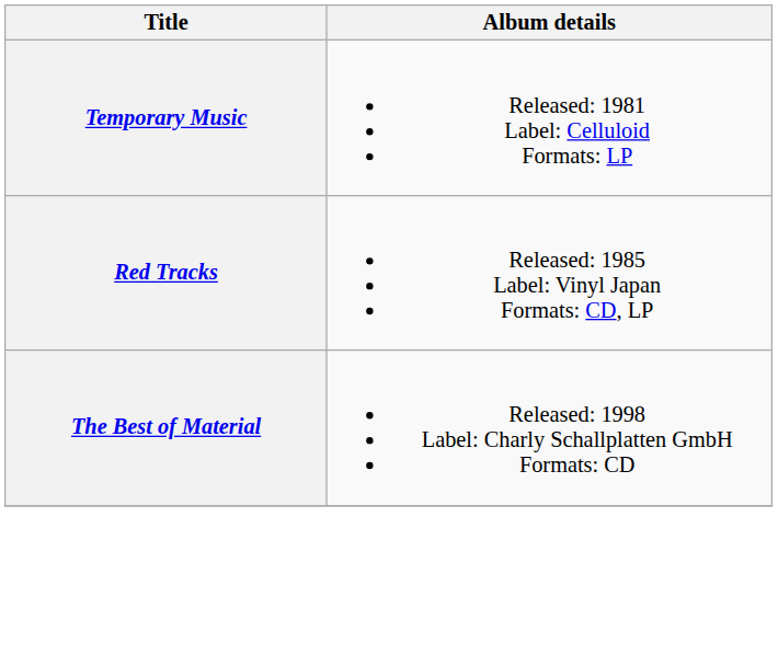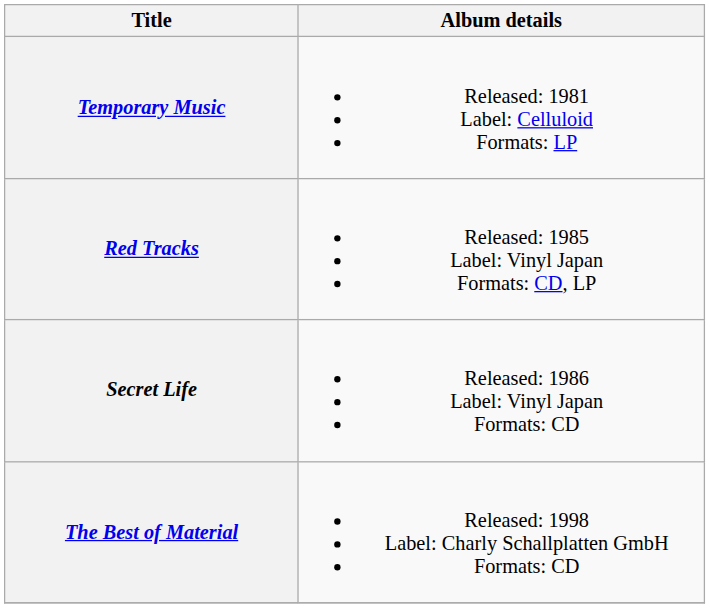 <table class="wikitable plainrowheaders" style="text-align:center;">
 <tr>
 <th scope="col" rowspan="1" style="width:14em;">Title</th>
 <th scope="col" rowspan="1" style="width:19.5em;">Album details</th>
 </tr>
 <tr>
 <th scope="row"><em><a href='#'>Temporary Music</a></em></th>
 <td><br><ul><li>Released: 1981</li><li>Label: <a href='#'>Celluloid</a></li><li>Formats: <a href='#'>LP</a></li></ul></td>
 </tr>
 <tr>
 <th scope="row"><em><a href='#'>Red Tracks</a></em></th>
 <td><br><ul><li>Released: 1985</li><li>Label: Vinyl Japan</li><li>Formats: <a href='#'>CD</a>, LP</li></ul></td>
 </tr>
 <tr>
+<th scope="row"><em>Secret Life</em></th>
+<td><br><ul><li>Released: 1986</li><li>Label: Vinyl Japan</li><li>Formats: CD</li></ul></td>
+</tr>
+<tr>
 <th scope="row"><em><a href='#'>The Best of Material</a></em></th>
 <td><br><ul><li>Released: 1998</li><li>Label: Charly Schallplatten GmbH</li><li>Formats: CD</li></ul></td>
 </tr>
 <tr>
 </tr>
 </table>
